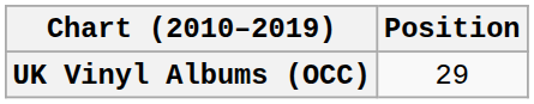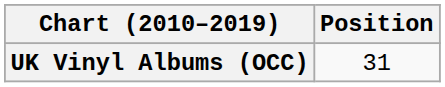 <table class="wikitable sortable plainrowheaders" style="text-align:center">
 <tr>
 <th scope="col">Chart (2010–2019)</th>
 <th scope="col">Position</th>
 </tr>
 <tr>
 <th scope="row">UK Vinyl Albums (OCC)</th>
-<td>29</td>
+<td>31</td>
 </tr>
 </table>
